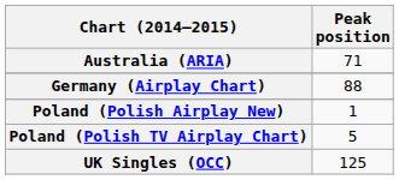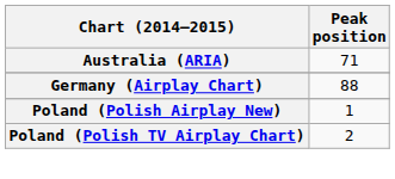 <table class="wikitable plainrowheaders sortable" style="text-align:center;">
 <tr>
 <th>Chart (2014–2015)</th>
 <th>Peak<br>position</th>
 </tr>
 <tr>
 <th scope="row">Australia (<a href='#'>ARIA</a>)</th>
 <td>71</td>
 </tr>
 <tr>
 </tr>
 <tr>
 <th scope="row">Germany (<a href='#'>Airplay Chart</a>)</th>
 <td>88</td>
 </tr>
 <tr>
 </tr>
 <tr>
 <th scope="row">Poland (<a href='#'>Polish Airplay New</a>)</th>
 <td>1</td>
 </tr>
 <tr>
 <th scope="row">Poland (<a href='#'>Polish TV Airplay Chart</a>)</th>
-<td>5</td>
-</tr>
-<tr>
-<th scope="row">UK Singles (<a href='#'>OCC</a>)</th>
-<td>125</td>
+<td>2</td>
 </tr>
 </table>
